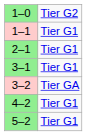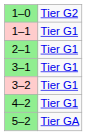 <table class="wikitable">
 <tr>
 <td width="40px" bgcolor="lightgreen" align="center">1–0</td>
 <td><a href='#'>Tier G2</a></td>
 </tr>
 <tr>
 <td width="40px" bgcolor="#ffcccc" align="center">1–1</td>
 <td><a href='#'>Tier G1</a></td>
 </tr>
 <tr>
 <td width="40px" bgcolor="lightgreen" align="center">2–1</td>
 <td><a href='#'>Tier G1</a></td>
 </tr>
 <tr>
 <td width="40px" bgcolor="lightgreen" align="center">3–1</td>
 <td><a href='#'>Tier G1</a></td>
 </tr>
 <tr>
 <td width="40px" bgcolor="#ffcccc" align="center">3–2</td>
-<td><a href='#'>Tier GA</a></td>
+<td><a href='#'>Tier G1</a></td>
 </tr>
 <tr>
 <td width="40px" bgcolor="lightgreen" align="center">4–2</td>
 <td><a href='#'>Tier G1</a></td>
 </tr>
 <tr>
 <td width="40px" bgcolor="lightgreen" align="center">5–2</td>
-<td><a href='#'>Tier G1</a></td>
+<td><a href='#'>Tier GA</a></td>
 </tr>
 </table>
